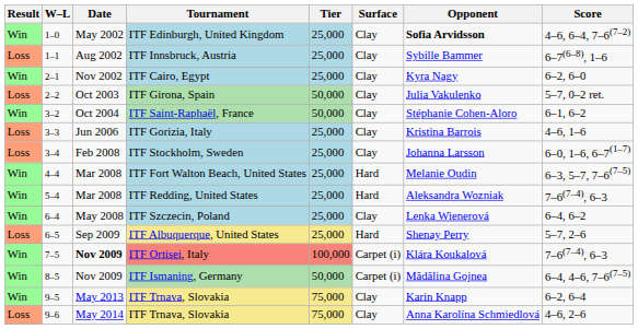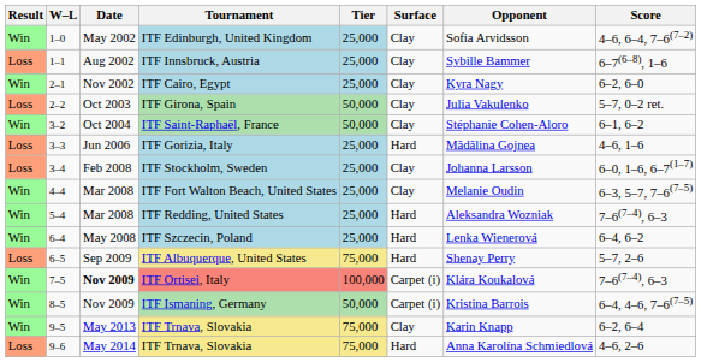 <table class="wikitable sortable">
 <tr>
 <th>Result</th>
 <th class="unsortable">W–L</th>
 <th>Date</th>
 <th>Tournament</th>
 <th>Tier</th>
 <th>Surface</th>
 <th>Opponent</th>
 <th class="unsortable">Score</th>
 </tr>
 <tr>
 <td style=background:#98fb98>Win</td>
 <td><small>1–0</small></td>
 <td>May 2002</td>
 <td style=background:lightblue>ITF Edinburgh, United Kingdom</td>
 <td style=background:lightblue>25,000</td>
 <td>Clay</td>
-<td><strong> Sofia Arvidsson</strong></td>
+<td> Sofia Arvidsson</td>
 <td>4–6, 6–4, 7–6<sup>(7–2)</sup></td>
 </tr>
 <tr>
 <td style=background:#ffa07a>Loss</td>
 <td><small>1–1</small></td>
 <td>Aug 2002</td>
 <td style=background:lightblue>ITF Innsbruck, Austria</td>
 <td style=background:lightblue>25,000</td>
 <td>Clay</td>
 <td> <a href='#'>Sybille Bammer</a></td>
 <td>6–7<sup>(6–8)</sup>, 1–6</td>
 </tr>
 <tr>
 <td style=background:#98fb98>Win</td>
 <td><small>2–1</small></td>
 <td>Nov 2002</td>
 <td style=background:lightblue>ITF Cairo, Egypt</td>
 <td style=background:lightblue>25,000</td>
 <td>Clay</td>
 <td> <a href='#'>Kyra Nagy</a></td>
 <td>6–2, 6–0</td>
 </tr>
 <tr>
 <td style=background:#ffa07a>Loss</td>
 <td><small>2–2</small></td>
 <td>Oct 2003</td>
 <td style=background:#addfad>ITF Girona, Spain</td>
 <td style=background:#addfad>50,000</td>
 <td>Clay</td>
 <td> <a href='#'>Julia Vakulenko</a></td>
 <td>5–7, 0–2 ret.</td>
 </tr>
 <tr>
 <td style=background:#98fb98>Win</td>
 <td><small>3–2</small></td>
 <td>Oct 2004</td>
 <td style=background:#addfad><a href='#'>ITF Saint-Raphaël</a>, France</td>
 <td style=background:#addfad>50,000</td>
 <td>Clay</td>
 <td> <a href='#'>Stéphanie Cohen-Aloro</a></td>
 <td>6–1, 6–2</td>
 </tr>
 <tr>
 <td style=background:#ffa07a>Loss</td>
 <td><small>3–3</small></td>
 <td>Jun 2006</td>
 <td style=background:lightblue>ITF Gorizia, Italy</td>
 <td style=background:lightblue>25,000</td>
-<td>Clay</td>
-<td> <a href='#'>Kristina Barrois</a></td>
+<td>Hard</td>
+<td> <a href='#'>Mădălina Gojnea</a></td>
 <td>4–6, 1–6</td>
 </tr>
 <tr>
 <td style=background:#ffa07a>Loss</td>
 <td><small>3–4</small></td>
 <td>Feb 2008</td>
 <td style=background:lightblue>ITF Stockholm, Sweden</td>
 <td style=background:lightblue>25,000</td>
 <td>Clay</td>
 <td> <a href='#'>Johanna Larsson</a></td>
 <td>6–0, 1–6, 6–7<sup>(1–7)</sup></td>
 </tr>
 <tr>
 <td style=background:#98fb98>Win</td>
 <td><small>4–4</small></td>
 <td>Mar 2008</td>
 <td style=background:lightblue>ITF Fort Walton Beach, United States</td>
 <td style=background:lightblue>25,000</td>
-<td>Hard</td>
+<td>Clay</td>
 <td> <a href='#'>Melanie Oudin</a></td>
 <td>6–3, 5–7, 7–6<sup>(7–5)</sup></td>
 </tr>
 <tr>
 <td style=background:#98fb98>Win</td>
 <td><small>5–4</small></td>
 <td>Mar 2008</td>
 <td style=background:lightblue>ITF Redding, United States</td>
 <td style=background:lightblue>25,000</td>
 <td>Hard</td>
 <td> <a href='#'>Aleksandra Wozniak</a></td>
 <td>7–6<sup>(7–4)</sup>, 6–3</td>
 </tr>
 <tr>
 <td style=background:#98fb98>Win</td>
 <td><small>6–4</small></td>
 <td>May 2008</td>
 <td style=background:lightblue>ITF Szczecin, Poland</td>
 <td style=background:lightblue>25,000</td>
-<td>Clay</td>
+<td>Hard</td>
 <td> <a href='#'>Lenka Wienerová</a></td>
 <td>6–4, 6–2</td>
 </tr>
 <tr>
 <td style=background:#ffa07a>Loss</td>
 <td><small>6–5</small></td>
 <td>Sep 2009</td>
 <td style=background:#f7e98e><a href='#'>ITF Albuquerque</a>, United States</td>
-<td style=background:#f7e98e>25,000</td>
+<td style=background:#f7e98e>75,000</td>
 <td>Hard</td>
 <td> <a href='#'>Shenay Perry</a></td>
 <td>5–7, 2–6</td>
 </tr>
 <tr>
 <td style=background:#98fb98>Win</td>
 <td><small>7–5</small></td>
 <td><strong>Nov 2009</strong></td>
 <td style=background:#f88379><a href='#'>ITF Ortisei</a>, Italy</td>
 <td style=background:#f88379>100,000</td>
 <td>Carpet (i)</td>
 <td> <a href='#'>Klára Koukalová</a></td>
 <td>7–6<sup>(7–4)</sup>, 6–3</td>
 </tr>
 <tr>
 <td style=background:#98fb98>Win</td>
 <td><small>8–5</small></td>
 <td>Nov 2009</td>
 <td style=background:#addfad><a href='#'>ITF Ismaning</a>, Germany</td>
 <td style=background:#addfad>50,000</td>
 <td>Carpet (i)</td>
-<td> <a href='#'>Mădălina Gojnea</a></td>
+<td> <a href='#'>Kristina Barrois</a></td>
 <td>6–4, 4–6, 7–6<sup>(7–5)</sup></td>
 </tr>
 <tr>
 <td style=background:#98fb98>Win</td>
 <td><small>9–5</small></td>
 <td><a href='#'>May 2013</a></td>
 <td style=background:#f7e98e><a href='#'>ITF Trnava</a>, Slovakia</td>
 <td style=background:#f7e98e>75,000</td>
 <td>Clay</td>
 <td> <a href='#'>Karin Knapp</a></td>
 <td>6–2, 6–4</td>
 </tr>
 <tr>
 <td style=background:#ffa07a>Loss</td>
 <td><small>9–6</small></td>
 <td><a href='#'>May 2014</a></td>
 <td style=background:#f7e98e>ITF Trnava, Slovakia</td>
 <td style=background:#f7e98e>75,000</td>
-<td>Clay</td>
+<td>Hard</td>
 <td> <a href='#'>Anna Karolína Schmiedlová</a></td>
 <td>4–6, 2–6</td>
 </tr>
 </table>
